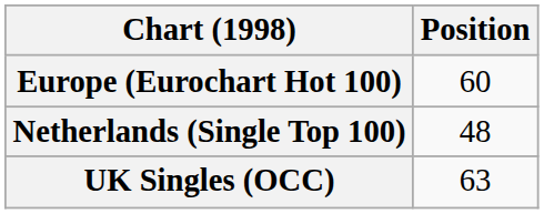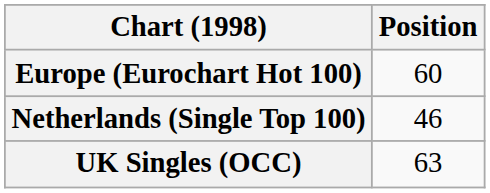 <table class="wikitable sortable plainrowheaders" style="text-align:center">
 <tr>
 <th scope="col">Chart (1998)</th>
 <th scope="col">Position</th>
 </tr>
 <tr>
 <th scope="row">Europe (Eurochart Hot 100)</th>
 <td>60</td>
 </tr>
 <tr>
 <th scope="row">Netherlands (Single Top 100)</th>
-<td>48</td>
+<td>46</td>
 </tr>
 <tr>
 <th scope="row">UK Singles (OCC)</th>
 <td>63</td>
 </tr>
 </table>
